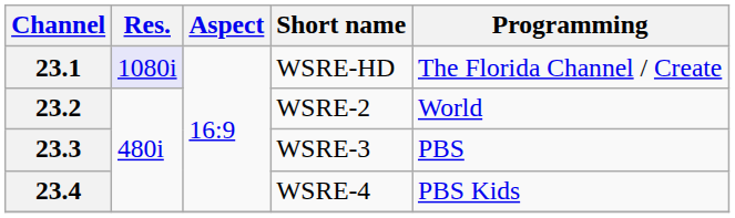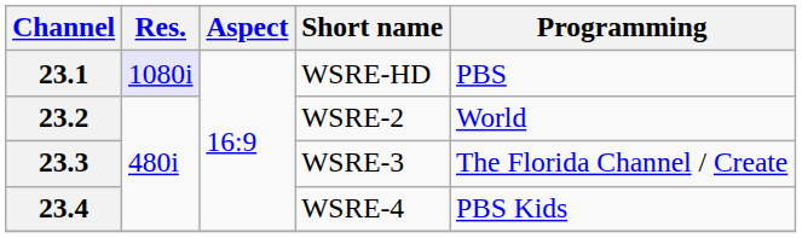 <table class="wikitable">
 <tr>
 <th scope = "col"><a href='#'>Channel</a></th>
 <th scope = "col"><a href='#'>Res.</a></th>
 <th scope = "col"><a href='#'>Aspect</a></th>
 <th scope = "col">Short name</th>
 <th scope = "col">Programming</th>
 </tr>
 <tr>
 <th scope = "row">23.1</th>
 <td style="background: lavender;"><a href='#'>1080i</a></td>
 <td rowspan=4><a href='#'>16:9</a></td>
 <td>WSRE-HD</td>
-<td><a href='#'>The Florida Channel</a> / <a href='#'>Create</a></td>
+<td><a href='#'>PBS</a></td>
 </tr>
 <tr>
 <th scope = "row">23.2</th>
 <td rowspan=3><a href='#'>480i</a></td>
 <td>WSRE-2</td>
 <td><a href='#'>World</a></td>
 </tr>
 <tr>
 <th scope = "row">23.3</th>
 <td>WSRE-3</td>
-<td><a href='#'>PBS</a></td>
+<td><a href='#'>The Florida Channel</a> / <a href='#'>Create</a></td>
 </tr>
 <tr>
 <th scope = "row">23.4</th>
 <td>WSRE-4</td>
 <td><a href='#'>PBS Kids</a></td>
 </tr>
 <tr>
 </tr>
 </table>
